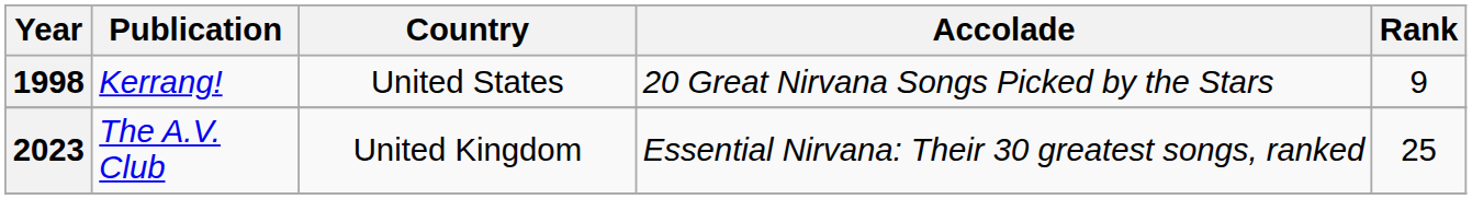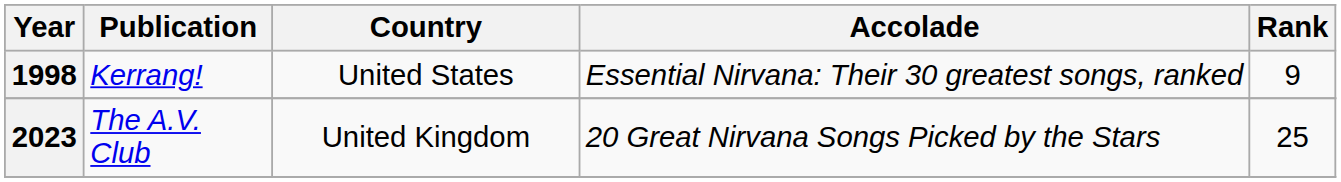 <table class="wikitable plainrowheaders" style="text-align:left;">
 <tr>
 <th scope="col">Year</th>
 <th scope="col" style="width:6em;">Publication</th>
 <th scope="col" style="width:10em;">Country</th>
 <th scope="col">Accolade</th>
 <th scope="col">Rank</th>
 </tr>
 <tr>
 <th scope="row">1998</th>
 <td><em><a href='#'>Kerrang!</a></em></td>
 <td style="text-align:center">United States</td>
-<td><em>20 Great Nirvana Songs Picked by the Stars</em></td>
+<td><em>Essential Nirvana: Their 30 greatest songs, ranked</td>
 <td style="text-align:center;">9</td>
 </tr>
 <tr>
 </tr>
 <tr>
 <th scope="row">2023</th>
 <td><em><a href='#'>The A.V. Club</a></em></td>
 <td style="text-align:center;" rowspan="1">United Kingdom</td>
-<td><em>Essential Nirvana: Their 30 greatest songs, ranked</td>
+<td><em>20 Great Nirvana Songs Picked by the Stars</em></td>
 <td style="text-align:center;">25</td>
 </tr>
 <tr>
 </tr>
 </table>
